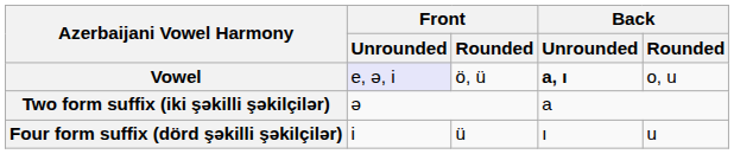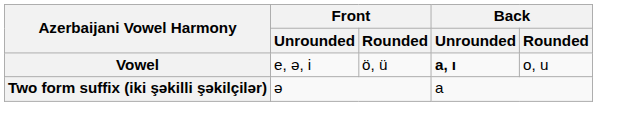 <table class="wikitable">
 <tr>
 <th rowspan="2">Azerbaijani Vowel Harmony</th>
 <th colspan="2">Front</th>
 <th colspan="2">Back</th>
 </tr>
 <tr>
 <th>Unrounded</th>
 <th>Rounded</th>
 <th>Unrounded</th>
 <th>Rounded</th>
 </tr>
 <tr>
 <th>Vowel</th>
-<td style="background: lavender;">e, ə, i</td>
+<td>e, ə, i</td>
 <td>ö, ü</td>
 <td><strong>a, ı</strong></td>
 <td>o, u</td>
 </tr>
 <tr>
 <th>Two form suffix (iki şəkilli şəkilçilər)</th>
 <td colspan="2">ə</td>
 <td colspan="2">a</td>
 </tr>
-<tr>
-<th>Four form suffix (dörd şəkilli şəkilçilər)</th>
-<td>i</td>
-<td>ü</td>
-<td>ı</td>
-<td>u</td>
-</tr>
 </table>
